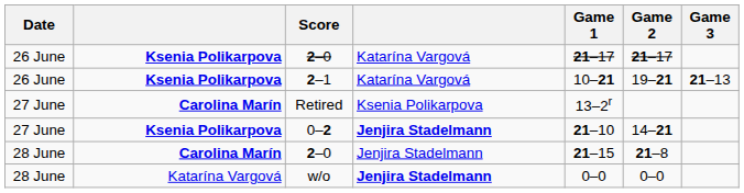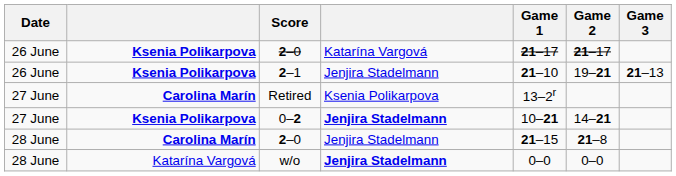 <table class="wikitable" style="text-align: center; font-size:90% ">
 <tr>
 <th width="60">Date</th>
 <th align="right" width="200"></th>
 <th width="60">Score</th>
 <th align="left" width="200"></th>
 <th width="50">Game 1</th>
 <th width="50">Game 2</th>
 <th width="50">Game 3</th>
 </tr>
 <tr>
 <td>26 June</td>
 <td align="right"><strong><a href='#'>Ksenia Polikarpova</a> </strong></td>
 <td align="center"><s><strong>2</strong>–0</s></td>
 <td align="left"> <a href='#'>Katarína Vargová</a></td>
 <td><s><strong>21</strong>–17</s></td>
 <td><s><strong>21</strong>–17</s></td>
 <td></td>
 </tr>
 <tr>
 <td>26 June</td>
 <td align="right"><strong><a href='#'>Ksenia Polikarpova</a> </strong></td>
 <td align="center"><strong>2</strong>–1</td>
-<td align="left"> <a href='#'>Katarína Vargová</a></td>
-<td>10–<strong>21</strong></td>
+<td align="left"> <a href='#'>Jenjira Stadelmann</a></td>
+<td><strong>21</strong>–10</td>
 <td>19–<strong>21</strong></td>
 <td><strong>21</strong>–13</td>
 </tr>
 <tr>
 <td>27 June</td>
 <td align="right"><strong><a href='#'>Carolina Marín</a> </strong></td>
 <td>Retired</td>
 <td align="left"> <a href='#'>Ksenia Polikarpova</a></td>
 <td>13–2<sup>r</sup></td>
 <td></td>
 <td></td>
 </tr>
 <tr>
 <td>27 June</td>
 <td align="right"><strong><a href='#'>Ksenia Polikarpova</a> </strong></td>
 <td>0–<strong>2</strong></td>
 <td align="left"><strong> <a href='#'>Jenjira Stadelmann</a></strong></td>
-<td><strong>21</strong>–10</td>
+<td>10–<strong>21</strong></td>
 <td>14–<strong>21</strong></td>
 <td></td>
 </tr>
 <tr>
 <td>28 June</td>
 <td align="right"><strong><a href='#'>Carolina Marín</a> </strong></td>
 <td align="center"><strong>2</strong>–0</td>
 <td align="left"> <a href='#'>Jenjira Stadelmann</a></td>
 <td><strong>21</strong>–15</td>
 <td><strong>21</strong>–8</td>
 <td></td>
 </tr>
 <tr>
 <td>28 June</td>
 <td align="right"><a href='#'>Katarína Vargová</a> </td>
 <td>w/o</td>
 <td align="left"><strong> <a href='#'>Jenjira Stadelmann</a></strong></td>
 <td>0–0</td>
 <td>0–0</td>
 <td></td>
 </tr>
 </table>
